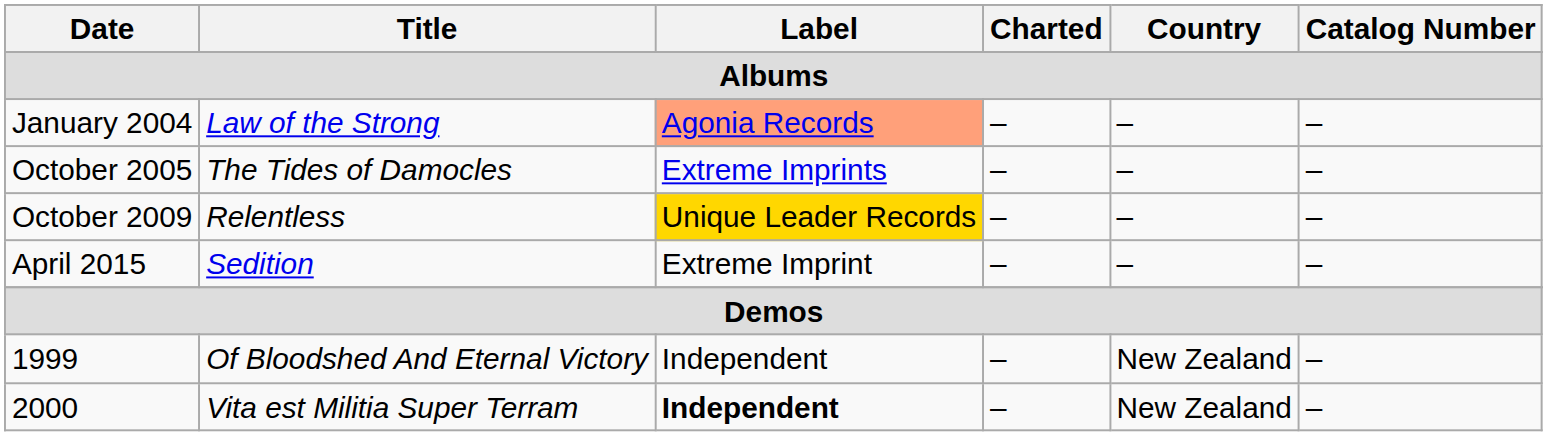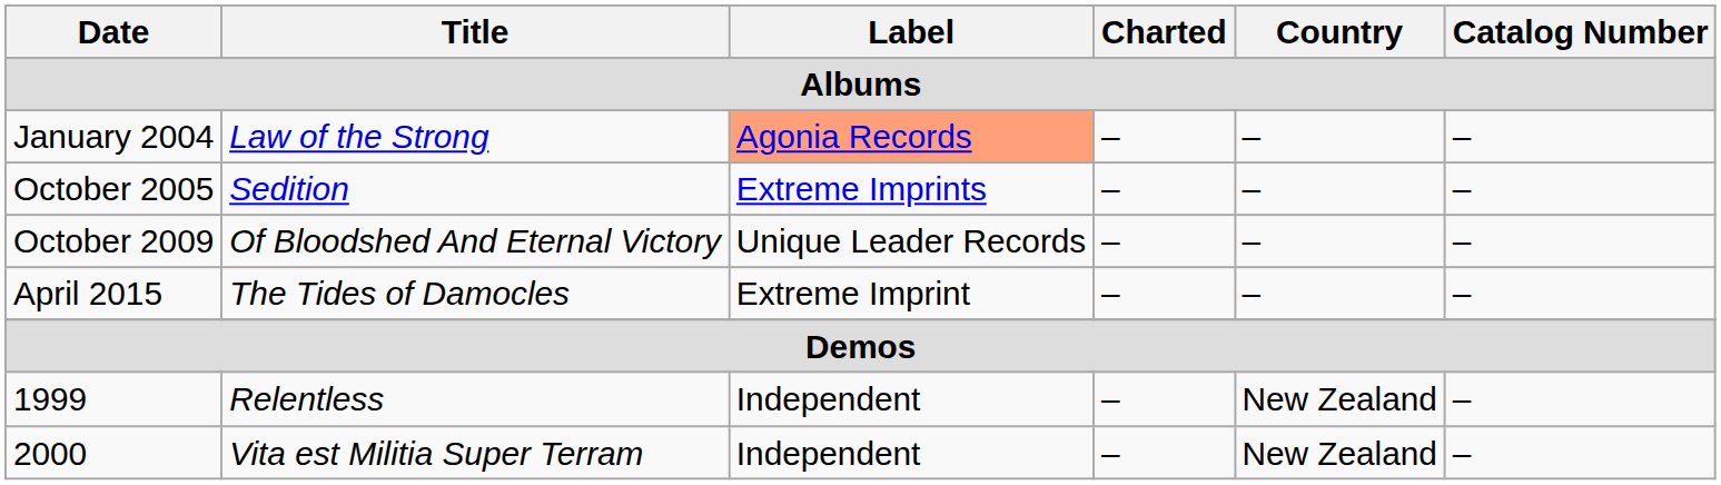 <table class="wikitable" style="font-size: 95%;">
 <tr>
 <th>Date</th>
 <th>Title</th>
 <th>Label</th>
 <th>Charted</th>
 <th>Country</th>
 <th>Catalog Number</th>
 </tr>
 <tr>
 </tr>
 <tr bgcolor="#DDDDDD">
 <td colspan=7 align=center><strong>Albums</strong></td>
 </tr>
 <tr>
 <td align="left" valign="center">January 2004</td>
 <td align="left" valign="center"><em><a href='#'>Law of the Strong</a></em></td>
 <td align="left" valign="center" style="background: lightsalmon;"><a href='#'>Agonia Records</a></td>
 <td align="left" valign="center">–</td>
 <td align="left" valign="center">–</td>
 <td align="left" valign="center">–</td>
 </tr>
 <tr>
 <td align="left" valign="center">October 2005</td>
-<td align="left" valign="center"><em>The Tides of Damocles</em></td>
+<td align="left" valign="center"><em><a href='#'>Sedition</a></em></td>
 <td align="left" valign="center"><a href='#'>Extreme Imprints</a></td>
 <td align="left" valign="center">–</td>
 <td align="left" valign="center">–</td>
 <td align="left" valign="center">–</td>
 </tr>
 <tr>
 <td align="left" valign="center">October 2009</td>
-<td align="left" valign="center"><em>Relentless</em></td>
-<td align="left" valign="center" style="background: gold;">Unique Leader Records</td>
+<td align="left" valign="center"><em>Of Bloodshed And Eternal Victory</em></td>
+<td align="left" valign="center">Unique Leader Records</td>
 <td align="left" valign="center">–</td>
 <td align="left" valign="center">–</td>
 <td align="left" valign="center">–</td>
 </tr>
 <tr>
 <td align="left" valign="center">April 2015</td>
-<td align="left" valign="center"><em><a href='#'>Sedition</a></em></td>
+<td align="left" valign="center"><em>The Tides of Damocles</em></td>
 <td align="left" valign="center">Extreme Imprint</td>
 <td align="left" valign="center">–</td>
 <td align="left" valign="center">–</td>
 <td align="left" valign="center">–</td>
 </tr>
 <tr>
 </tr>
 <tr bgcolor="#DDDDDD">
 <td colspan=7 align=center><strong>Demos</strong></td>
 </tr>
 <tr>
 <td align="left" valign="center">1999</td>
-<td align="left" valign="center"><em>Of Bloodshed And Eternal Victory</em></td>
+<td align="left" valign="center"><em>Relentless</em></td>
 <td align="left" valign="center">Independent</td>
 <td align="left" valign="center">–</td>
 <td align="left" valign="center">New Zealand</td>
 <td align="left" valign="center">–</td>
 </tr>
 <tr>
 <td align="left" valign="center">2000</td>
 <td align="left" valign="center"><em>Vita est Militia Super Terram</em></td>
-<td align="left" valign="center"><strong>Independent</strong></td>
+<td align="left" valign="center">Independent</td>
 <td align="left" valign="center">–</td>
 <td align="left" valign="center">New Zealand</td>
 <td align="left" valign="center">–</td>
 </tr>
 </table>
